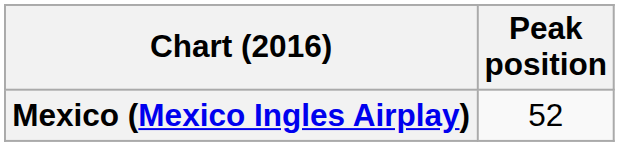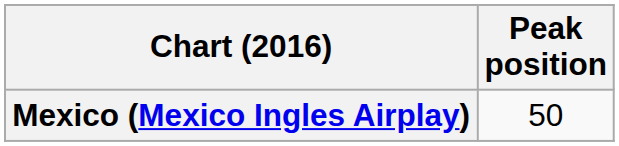 <table class="wikitable plainrowheaders">
 <tr>
 <th scope="col">Chart (2016)</th>
 <th scope="col">Peak<br>position</th>
 </tr>
 <tr>
 <th scope="row">Mexico (<a href='#'>Mexico Ingles Airplay</a>)</th>
-<td align="center">52</td>
+<td align="center">50</td>
 </tr>
 </table>
